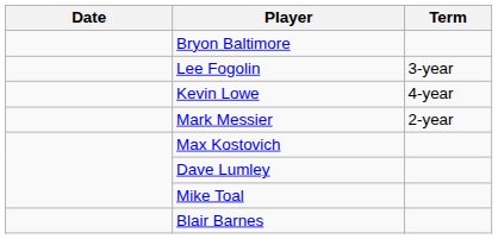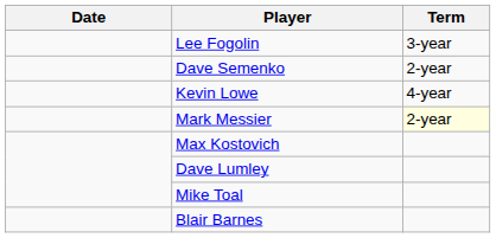 <table class="wikitable">
 <tr>
 <th style="width: 10em;">Date</th>
 <th style="width: 14em;">Player</th>
 <th style="width: 5em;">Term</th>
 </tr>
 <tr>
 <td></td>
-<td><a href='#'>Bryon Baltimore</a></td>
-<td></td>
+<td><a href='#'>Lee Fogolin</a></td>
+<td>3-year</td>
 </tr>
 <tr>
 <td></td>
-<td><a href='#'>Lee Fogolin</a></td>
-<td>3-year</td>
+<td><a href='#'>Dave Semenko</a></td>
+<td>2-year</td>
 </tr>
 <tr>
 <td></td>
 <td><a href='#'>Kevin Lowe</a></td>
 <td>4-year</td>
 </tr>
 <tr>
 <td></td>
 <td><a href='#'>Mark Messier</a></td>
-<td>2-year</td>
+<td style="background: lightyellow;">2-year</td>
 </tr>
 <tr>
 <td rowspan=3></td>
 <td><a href='#'>Max Kostovich</a></td>
 </tr>
 <tr>
 <td><a href='#'>Dave Lumley</a></td>
 <td></td>
 </tr>
 <tr>
 <td><a href='#'>Mike Toal</a></td>
 <td></td>
 </tr>
 <tr>
 <td></td>
 <td><a href='#'>Blair Barnes</a></td>
 <td></td>
 </tr>
 </table>
